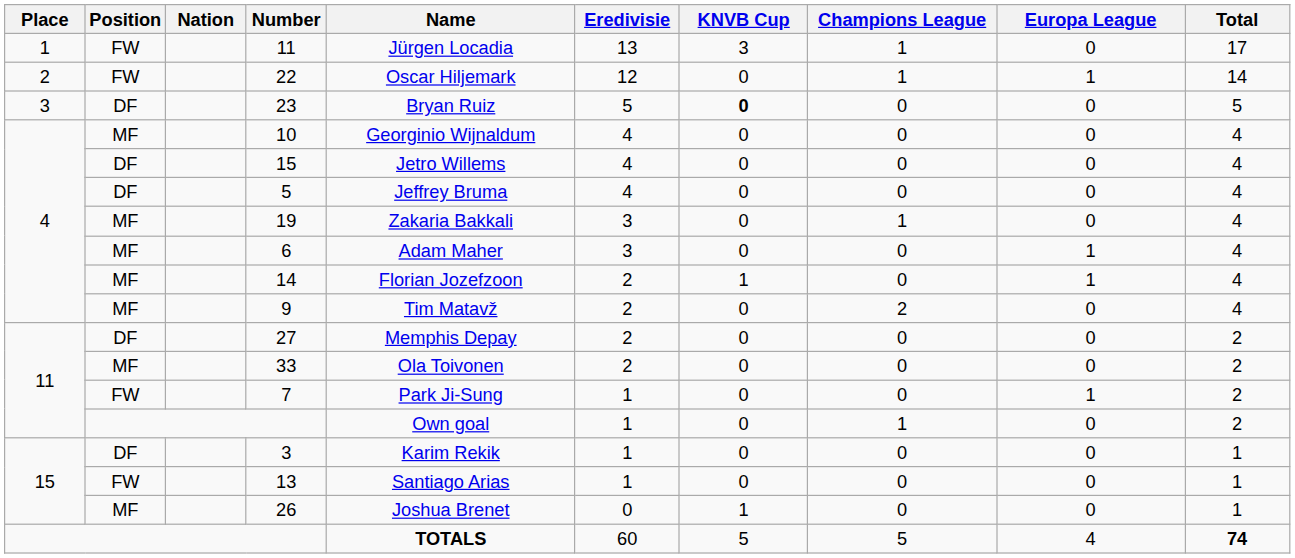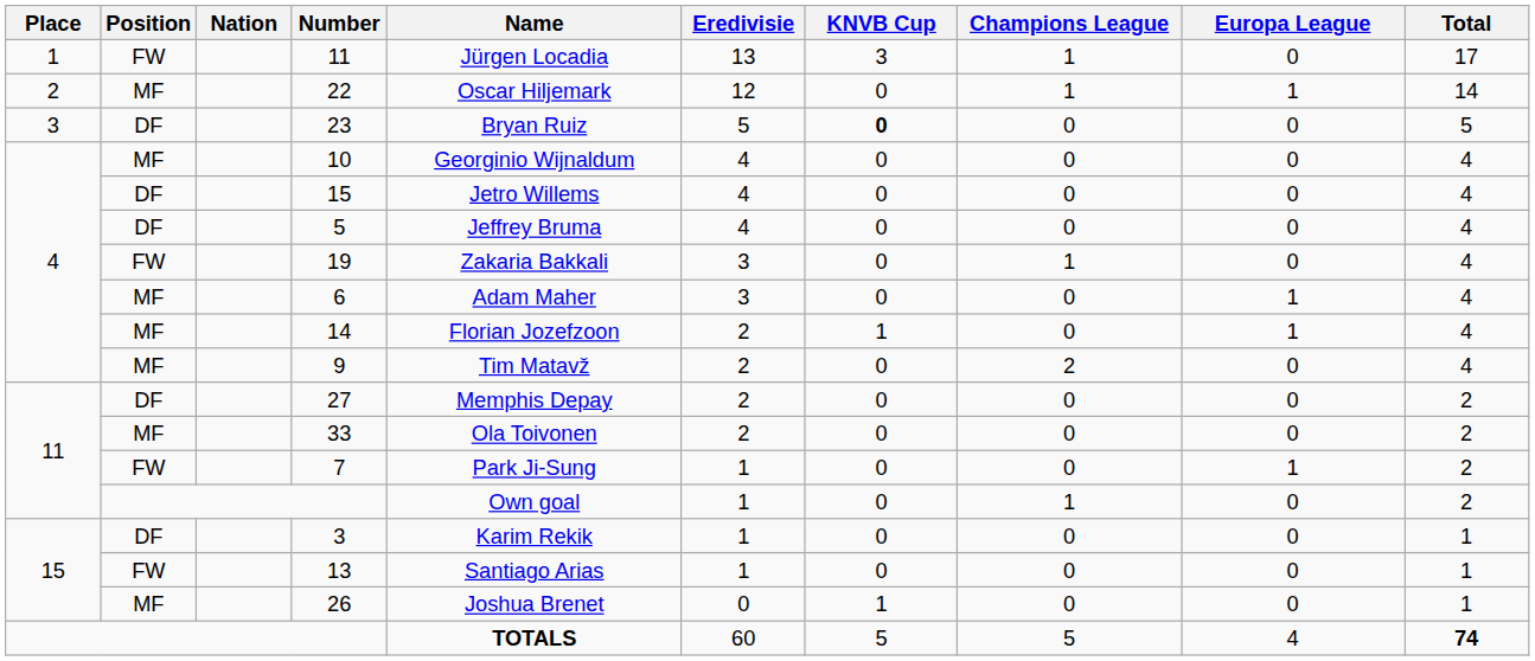 <table class="wikitable" style="font-size: 95%; text-align: center;">
 <tr>
 <th width=60>Place</th>
 <th width=60>Position</th>
 <th width=60>Nation</th>
 <th width=60>Number</th>
 <th width=200>Name</th>
 <th width=80><a href='#'>Eredivisie</a></th>
 <th width=100><a href='#'>KNVB Cup</a></th>
 <th width=150><a href='#'>Champions League</a></th>
 <th width=150><a href='#'>Europa League</a></th>
 <th width=80><strong>Total</strong></th>
 </tr>
 <tr>
 <td>1</td>
 <td>FW</td>
 <td></td>
 <td>11</td>
 <td><a href='#'>Jürgen Locadia</a></td>
 <td>13</td>
 <td>3</td>
 <td>1</td>
 <td>0</td>
 <td>17</td>
 </tr>
 <tr>
 <td>2</td>
-<td>FW</td>
+<td>MF</td>
 <td></td>
 <td>22</td>
 <td><a href='#'>Oscar Hiljemark</a></td>
 <td>12</td>
 <td>0</td>
 <td>1</td>
 <td>1</td>
 <td>14</td>
 </tr>
 <tr>
 <td>3</td>
 <td>DF</td>
 <td></td>
 <td>23</td>
 <td><a href='#'>Bryan Ruiz</a></td>
 <td>5</td>
 <td><strong>0</strong></td>
 <td>0</td>
 <td>0</td>
 <td>5</td>
 </tr>
 <tr>
 <td rowspan=7>4</td>
 <td>MF</td>
 <td></td>
 <td>10</td>
 <td><a href='#'>Georginio Wijnaldum</a></td>
 <td>4</td>
 <td>0</td>
 <td>0</td>
 <td>0</td>
 <td>4</td>
 </tr>
 <tr>
 <td>DF</td>
 <td></td>
 <td>15</td>
 <td><a href='#'>Jetro Willems</a></td>
 <td>4</td>
 <td>0</td>
 <td>0</td>
 <td>0</td>
 <td>4</td>
 </tr>
 <tr>
 <td>DF</td>
 <td></td>
 <td>5</td>
 <td><a href='#'>Jeffrey Bruma</a></td>
 <td>4</td>
 <td>0</td>
 <td>0</td>
 <td>0</td>
 <td>4</td>
 </tr>
 <tr>
-<td>MF</td>
+<td>FW</td>
 <td></td>
 <td>19</td>
 <td><a href='#'>Zakaria Bakkali</a></td>
 <td>3</td>
 <td>0</td>
 <td>1</td>
 <td>0</td>
 <td>4</td>
 </tr>
 <tr>
 <td>MF</td>
 <td></td>
 <td>6</td>
 <td><a href='#'>Adam Maher</a></td>
 <td>3</td>
 <td>0</td>
 <td>0</td>
 <td>1</td>
 <td>4</td>
 </tr>
 <tr>
 <td>MF</td>
 <td></td>
 <td>14</td>
 <td><a href='#'>Florian Jozefzoon</a></td>
 <td>2</td>
 <td>1</td>
 <td>0</td>
 <td>1</td>
 <td>4</td>
 </tr>
 <tr>
 <td>MF</td>
 <td></td>
 <td>9</td>
 <td><a href='#'>Tim Matavž</a></td>
 <td>2</td>
 <td>0</td>
 <td>2</td>
 <td>0</td>
 <td>4</td>
 </tr>
 <tr>
 <td rowspan=4>11</td>
 <td>DF</td>
 <td></td>
 <td>27</td>
 <td><a href='#'>Memphis Depay</a></td>
 <td>2</td>
 <td>0</td>
 <td>0</td>
 <td>0</td>
 <td>2</td>
 </tr>
 <tr>
 <td>MF</td>
 <td></td>
 <td>33</td>
 <td><a href='#'>Ola Toivonen</a></td>
 <td>2</td>
 <td>0</td>
 <td>0</td>
 <td>0</td>
 <td>2</td>
 </tr>
 <tr>
 <td>FW</td>
 <td></td>
 <td>7</td>
 <td><a href='#'>Park Ji-Sung</a></td>
 <td>1</td>
 <td>0</td>
 <td>0</td>
 <td>1</td>
 <td>2</td>
 </tr>
 <tr>
 <td colspan=3></td>
 <td><a href='#'>Own goal</a></td>
 <td>1</td>
 <td>0</td>
 <td>1</td>
 <td>0</td>
 <td>2</td>
 </tr>
 <tr>
 <td rowspan=3>15</td>
 <td>DF</td>
 <td></td>
 <td>3</td>
 <td><a href='#'>Karim Rekik</a></td>
 <td>1</td>
 <td>0</td>
 <td>0</td>
 <td>0</td>
 <td>1</td>
 </tr>
 <tr>
 <td>FW</td>
 <td></td>
 <td>13</td>
 <td><a href='#'>Santiago Arias</a></td>
 <td>1</td>
 <td>0</td>
 <td>0</td>
 <td>0</td>
 <td>1</td>
 </tr>
 <tr>
 <td>MF</td>
 <td></td>
 <td>26</td>
 <td><a href='#'>Joshua Brenet</a></td>
 <td>0</td>
 <td>1</td>
 <td>0</td>
 <td>0</td>
 <td>1</td>
 </tr>
 <tr>
 <td colspan=4></td>
 <td><strong>TOTALS</strong></td>
 <td>60</td>
 <td>5</td>
 <td>5</td>
 <td>4</td>
 <td><strong>74</strong></td>
 </tr>
 </table>
